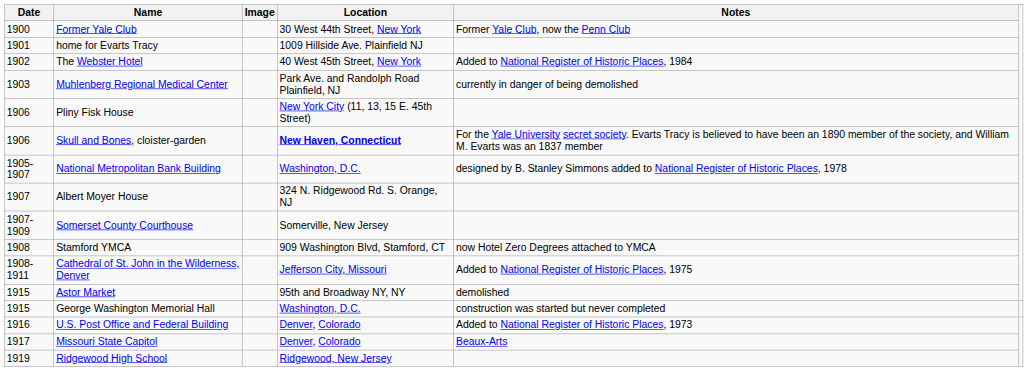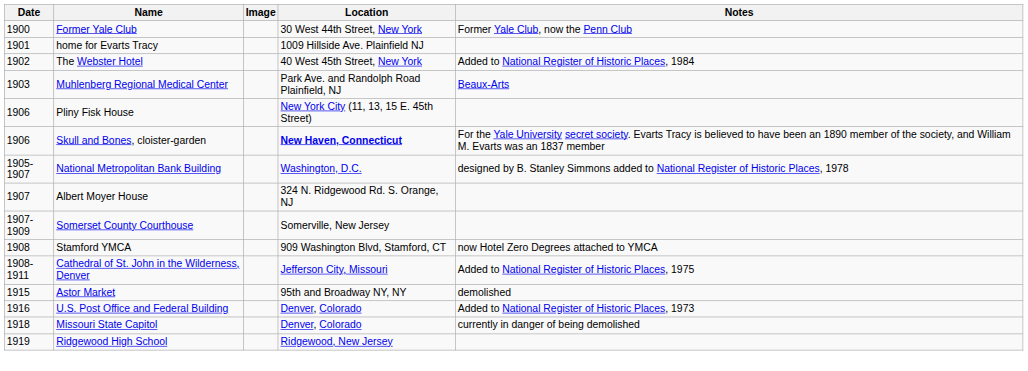 <table class="wikitable" border="1">
 <tr>
 <th>Date</th>
 <th>Name</th>
 <th>Image</th>
 <th>Location</th>
 <th>Notes</th>
 </tr>
 <tr>
 <td>1900</td>
 <td><a href='#'>Former Yale Club</a></td>
 <td></td>
 <td>30 West 44th Street, <a href='#'>New York</a></td>
 <td>Former <a href='#'>Yale Club</a>, now the <a href='#'>Penn Club</a></td>
 </tr>
 <tr>
 <td>1901</td>
 <td>home for Evarts Tracy</td>
 <td></td>
 <td>1009 Hillside Ave. Plainfield NJ</td>
 <td></td>
 </tr>
 <tr>
 <td>1902</td>
 <td>The <a href='#'>Webster Hotel</a></td>
 <td></td>
 <td>40 West 45th Street, <a href='#'>New York</a></td>
 <td>Added to <a href='#'>National Register of Historic Places</a>, 1984</td>
 </tr>
 <tr>
 <td>1903</td>
 <td><a href='#'>Muhlenberg Regional Medical Center</a></td>
 <td></td>
 <td>Park Ave. and Randolph Road Plainfield, NJ</td>
-<td>currently in danger of being demolished</td>
+<td><a href='#'>Beaux-Arts</a></td>
 </tr>
 <tr>
 <td>1906</td>
 <td>Pliny Fisk House</td>
 <td></td>
 <td><a href='#'>New York City</a> (11, 13, 15 E. 45th Street)</td>
 <td></td>
 </tr>
 <tr>
 <td>1906</td>
 <td><a href='#'>Skull and Bones</a>, cloister-garden</td>
 <td></td>
 <td><strong><a href='#'>New Haven, Connecticut</a></strong></td>
 <td>For the <a href='#'>Yale University</a> <a href='#'>secret society</a>. Evarts Tracy is believed to have been an 1890 member of the society, and William M. Evarts was an 1837 member</td>
 </tr>
 <tr>
 <td>1905-1907</td>
 <td><a href='#'>National Metropolitan Bank Building</a></td>
 <td></td>
 <td><a href='#'>Washington, D.C.</a></td>
 <td>designed by B. Stanley Simmons added to <a href='#'>National Register of Historic Places</a>, 1978</td>
 </tr>
 <tr>
 <td>1907</td>
 <td>Albert Moyer House</td>
 <td></td>
 <td>324 N. Ridgewood Rd. S. Orange, NJ</td>
 <td></td>
 </tr>
 <tr>
 <td>1907-1909</td>
 <td><a href='#'>Somerset County Courthouse</a></td>
 <td></td>
 <td>Somerville, New Jersey</td>
 <td></td>
 </tr>
 <tr>
 <td>1908</td>
 <td>Stamford YMCA</td>
 <td></td>
 <td>909 Washington Blvd, Stamford, CT</td>
 <td>now Hotel Zero Degrees attached to YMCA</td>
 </tr>
 <tr>
 <td>1908-1911</td>
 <td><a href='#'>Cathedral of St. John in the Wilderness, Denver</a></td>
 <td></td>
 <td><a href='#'>Jefferson City, Missouri</a></td>
 <td>Added to <a href='#'>National Register of Historic Places</a>, 1975</td>
 </tr>
 <tr>
 <td>1915</td>
 <td><a href='#'>Astor Market</a></td>
 <td></td>
 <td>95th and Broadway NY, NY</td>
 <td>demolished</td>
 </tr>
 <tr>
-<td>1915</td>
-<td>George Washington Memorial Hall</td>
-<td></td>
-<td><a href='#'>Washington, D.C.</a></td>
-<td>construction was started but never completed</td>
-<td></td>
-</tr>
-<tr>
 <td>1916</td>
 <td><a href='#'>U.S. Post Office and Federal Building</a></td>
 <td></td>
 <td><a href='#'>Denver</a>, <a href='#'>Colorado</a></td>
 <td>Added to <a href='#'>National Register of Historic Places</a>, 1973</td>
 </tr>
 <tr>
-<td>1917</td>
+<td>1918</td>
 <td><a href='#'>Missouri State Capitol</a></td>
 <td></td>
 <td><a href='#'>Denver</a>, <a href='#'>Colorado</a></td>
-<td><a href='#'>Beaux-Arts</a></td>
+<td>currently in danger of being demolished</td>
 </tr>
 <tr>
 <td>1919</td>
 <td><a href='#'>Ridgewood High School</a></td>
 <td></td>
 <td><a href='#'>Ridgewood, New Jersey</a></td>
 <td></td>
 </tr>
 </table>
